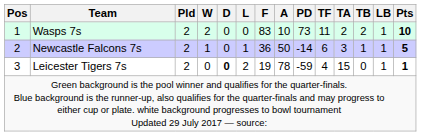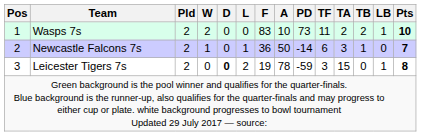 <table class="wikitable" style="text-align: center;">
 <tr>
 <th width="20">Pos</th>
 <th width="200">Team</th>
 <th width="20">Pld</th>
 <th width="20">W</th>
 <th width="20">D</th>
 <th width="20">L</th>
 <th width="20">F</th>
 <th width="20">A</th>
 <th width="20">PD</th>
 <th width="20">TF</th>
 <th width="20">TA</th>
 <th width="20">TB</th>
 <th width="20">LB</th>
 <th width="20">Pts</th>
 </tr>
 <tr bgcolor=#d8ffeb>
 <td>1</td>
 <td align=left>Wasps 7s</td>
 <td>2</td>
 <td>2</td>
 <td>0</td>
 <td>0</td>
 <td>83</td>
 <td>10</td>
 <td>73</td>
 <td>11</td>
 <td>2</td>
 <td>2</td>
 <td>1</td>
 <td><strong>10</strong></td>
 </tr>
 <tr bgcolor=#ccccff>
 <td>2</td>
 <td align=left>Newcastle Falcons 7s</td>
 <td>2</td>
 <td>1</td>
 <td>0</td>
 <td>1</td>
 <td>36</td>
 <td>50</td>
 <td>-14</td>
 <td>6</td>
 <td>3</td>
 <td>1</td>
-<td>1</td>
-<td><strong>5</strong></td>
+<td>0</td>
+<td><strong>7</strong></td>
 </tr>
 <tr bgcolor=#ffffff>
 <td>3</td>
 <td align=left>Leicester Tigers 7s</td>
 <td>2</td>
 <td>0</td>
 <td><strong>0</strong></td>
 <td>2</td>
 <td>19</td>
 <td>78</td>
 <td>-59</td>
-<td>4</td>
+<td>3</td>
 <td>15</td>
 <td>0</td>
 <td>1</td>
-<td><strong>1</strong></td>
+<td><strong>8</strong></td>
 </tr>
 <tr align=center>
 <td colspan="13" style="border:0px"><small>Green background is the pool winner and qualifies for the quarter-finals.<br>Blue background is the runner-up, also qualifies for the quarter-finals and may progress to either cup or plate. white background progresses to bowl tournament<br>Updated 29 July 2017 — source: </small></td>
 </tr>
 </table>
